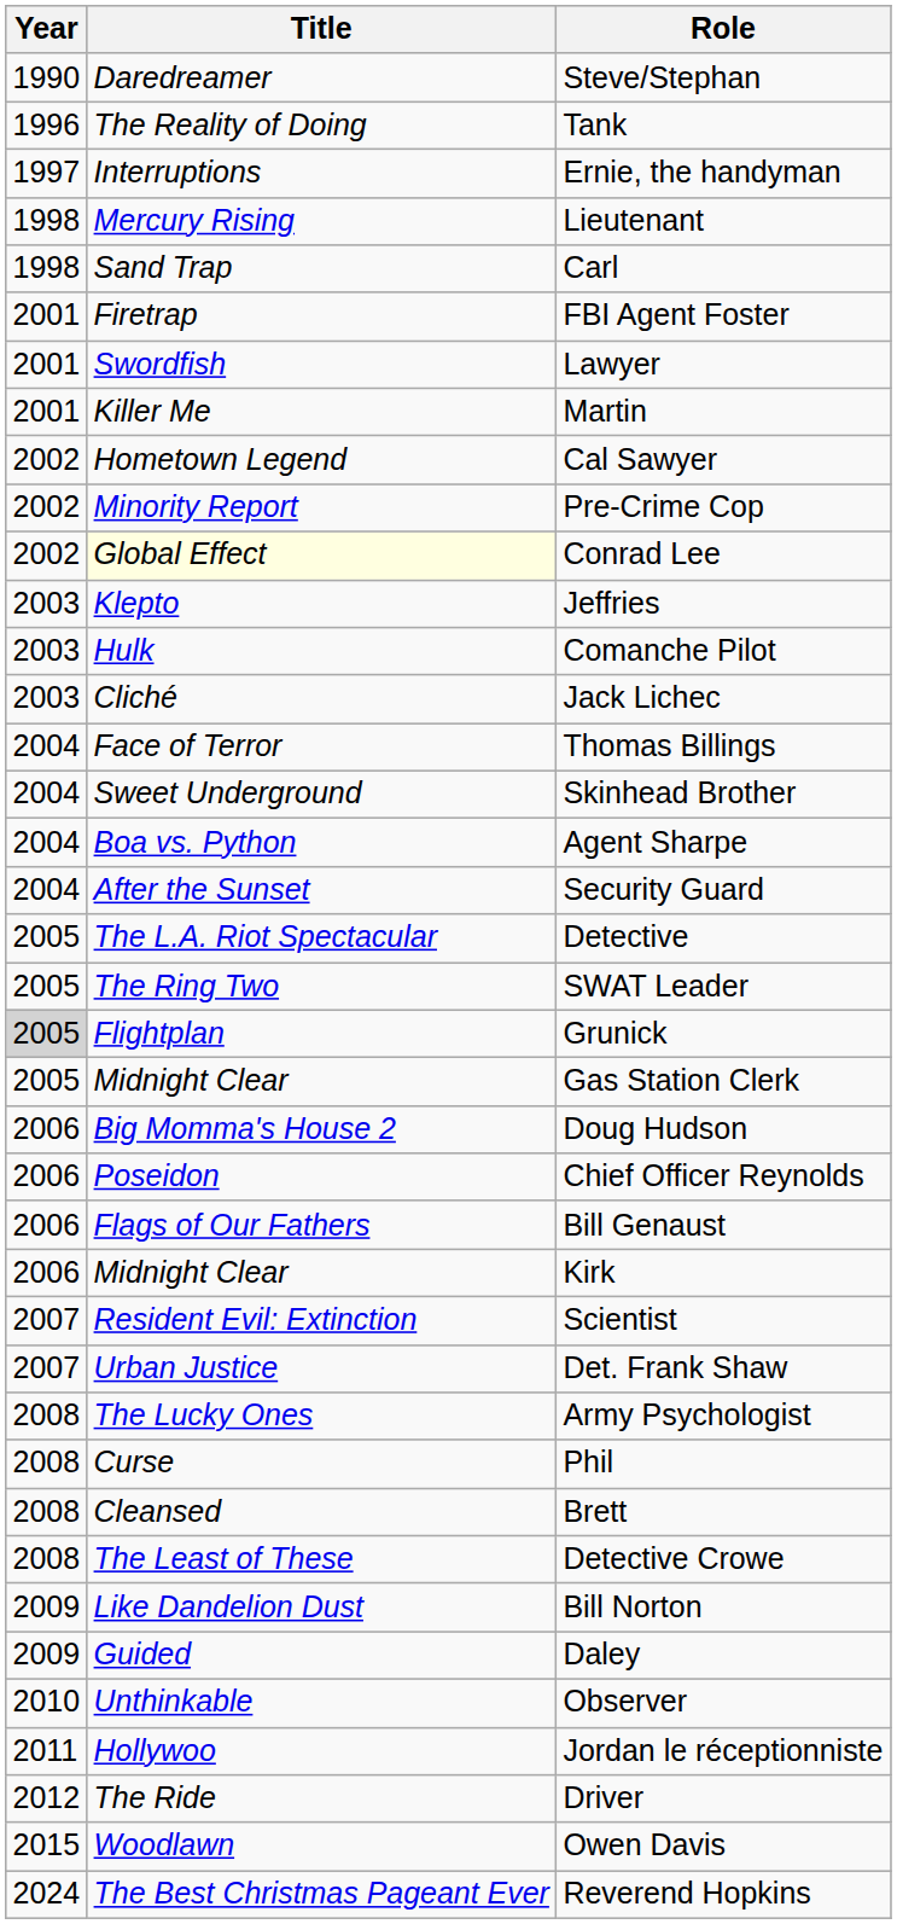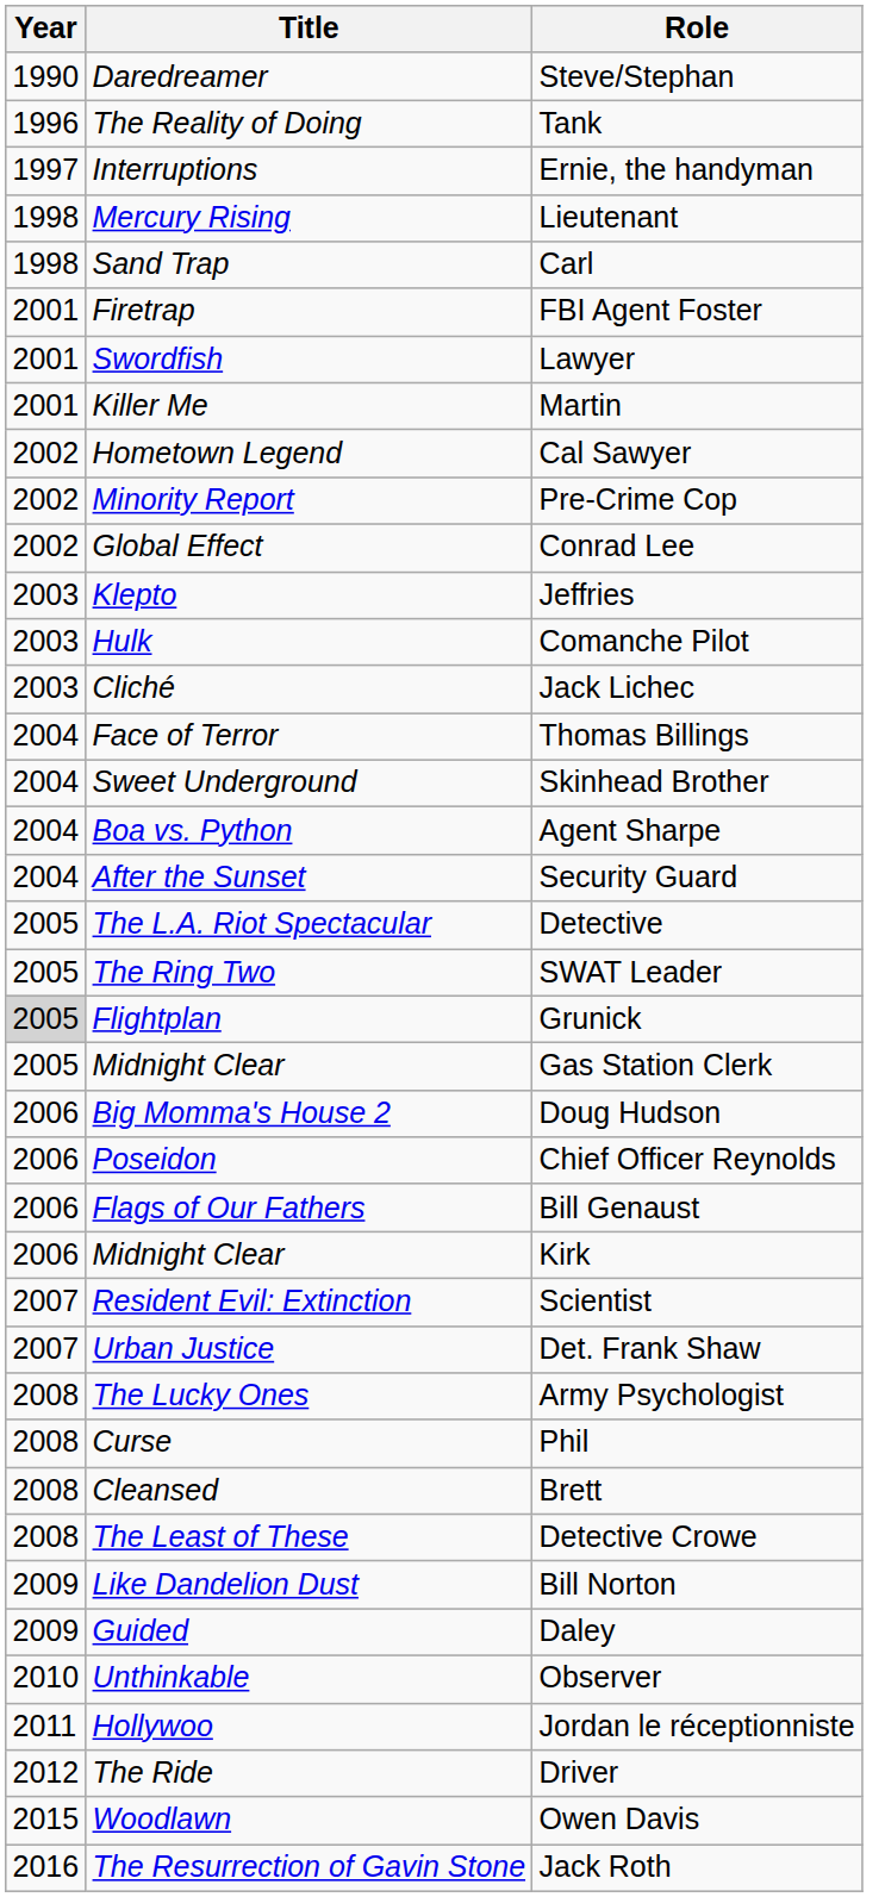 <table class="wikitable sortable">
 <tr>
 <th>Year</th>
 <th>Title</th>
 <th>Role</th>
 </tr>
 <tr>
 <td>1990</td>
 <td><em>Daredreamer</em></td>
 <td>Steve/Stephan</td>
 </tr>
 <tr>
 <td>1996</td>
 <td><em>The Reality of Doing</em></td>
 <td>Tank</td>
 </tr>
 <tr>
 <td>1997</td>
 <td><em>Interruptions</em></td>
 <td>Ernie, the handyman</td>
 </tr>
 <tr>
 <td>1998</td>
 <td><em><a href='#'>Mercury Rising</a></em></td>
 <td>Lieutenant</td>
 </tr>
 <tr>
 <td>1998</td>
 <td><em>Sand Trap</em></td>
 <td>Carl</td>
 </tr>
 <tr>
 <td>2001</td>
 <td><em>Firetrap</em></td>
 <td>FBI Agent Foster</td>
 </tr>
 <tr>
 <td>2001</td>
 <td><em><a href='#'>Swordfish</a></em></td>
 <td>Lawyer</td>
 </tr>
 <tr>
 <td>2001</td>
 <td><em>Killer Me</em></td>
 <td>Martin</td>
 </tr>
 <tr>
 <td>2002</td>
 <td><em>Hometown Legend</em></td>
 <td>Cal Sawyer</td>
 </tr>
 <tr>
 <td>2002</td>
 <td><em><a href='#'>Minority Report</a></em></td>
 <td>Pre-Crime Cop</td>
 </tr>
 <tr>
 <td>2002</td>
-<td style="background: lightyellow;"><em>Global Effect</em></td>
+<td><em>Global Effect</em></td>
 <td>Conrad Lee</td>
 </tr>
 <tr>
 <td>2003</td>
 <td><em><a href='#'>Klepto</a></em></td>
 <td>Jeffries</td>
 </tr>
 <tr>
 <td>2003</td>
 <td><em><a href='#'>Hulk</a></em></td>
 <td>Comanche Pilot</td>
 </tr>
 <tr>
 <td>2003</td>
 <td><em>Cliché</em></td>
 <td>Jack Lichec</td>
 </tr>
 <tr>
 <td>2004</td>
 <td><em>Face of Terror</em></td>
 <td>Thomas Billings</td>
 </tr>
 <tr>
 <td>2004</td>
 <td><em>Sweet Underground</em></td>
 <td>Skinhead Brother</td>
 </tr>
 <tr>
 <td>2004</td>
 <td><em><a href='#'>Boa vs. Python</a></em></td>
 <td>Agent Sharpe</td>
 </tr>
 <tr>
 <td>2004</td>
 <td><em><a href='#'>After the Sunset</a></em></td>
 <td>Security Guard</td>
 </tr>
 <tr>
 <td>2005</td>
 <td><em><a href='#'>The L.A. Riot Spectacular</a></em></td>
 <td>Detective</td>
 </tr>
 <tr>
 <td>2005</td>
 <td><em><a href='#'>The Ring Two</a></em></td>
 <td>SWAT Leader</td>
 </tr>
 <tr>
 <td style="background: lightgrey;">2005</td>
 <td><em><a href='#'>Flightplan</a></em></td>
 <td>Grunick</td>
 </tr>
 <tr>
 <td>2005</td>
 <td><em>Midnight Clear</em></td>
 <td>Gas Station Clerk</td>
 </tr>
 <tr>
 <td>2006</td>
 <td><em><a href='#'>Big Momma's House 2</a></em></td>
 <td>Doug Hudson</td>
 </tr>
 <tr>
 <td>2006</td>
 <td><em><a href='#'>Poseidon</a></em></td>
 <td>Chief Officer Reynolds</td>
 </tr>
 <tr>
 <td>2006</td>
 <td><em><a href='#'>Flags of Our Fathers</a></em></td>
 <td>Bill Genaust</td>
 </tr>
 <tr>
 <td>2006</td>
 <td><em>Midnight Clear</em></td>
 <td>Kirk</td>
 </tr>
 <tr>
 <td>2007</td>
 <td><em><a href='#'>Resident Evil: Extinction</a></em></td>
 <td>Scientist</td>
 </tr>
 <tr>
 <td>2007</td>
 <td><em><a href='#'>Urban Justice</a></em></td>
 <td>Det. Frank Shaw</td>
 </tr>
 <tr>
 <td>2008</td>
 <td><em><a href='#'>The Lucky Ones</a></em></td>
 <td>Army Psychologist</td>
 </tr>
 <tr>
 <td>2008</td>
 <td><em>Curse</em></td>
 <td>Phil</td>
 </tr>
 <tr>
 <td>2008</td>
 <td><em>Cleansed</em></td>
 <td>Brett</td>
 </tr>
 <tr>
 <td>2008</td>
 <td><em><a href='#'>The Least of These</a></em></td>
 <td>Detective Crowe</td>
 </tr>
 <tr>
 <td>2009</td>
 <td><em><a href='#'>Like Dandelion Dust</a></em></td>
 <td>Bill Norton</td>
 </tr>
 <tr>
 <td>2009</td>
 <td><em><a href='#'>Guided</a></em></td>
 <td>Daley</td>
 </tr>
 <tr>
 <td>2010</td>
 <td><em><a href='#'>Unthinkable</a></em></td>
 <td>Observer</td>
 </tr>
 <tr>
 <td>2011</td>
 <td><em><a href='#'>Hollywoo</a></em></td>
 <td>Jordan le réceptionniste</td>
 </tr>
 <tr>
 <td>2012</td>
 <td><em>The Ride</em></td>
 <td>Driver</td>
 </tr>
 <tr>
 <td>2015</td>
 <td><em><a href='#'>Woodlawn</a></em></td>
 <td>Owen Davis</td>
 </tr>
 <tr>
-<td>2024</td>
-<td><em><a href='#'>The Best Christmas Pageant Ever</a></em></td>
-<td>Reverend Hopkins</td>
+<td>2016</td>
+<td><em><a href='#'>The Resurrection of Gavin Stone</a></em></td>
+<td>Jack Roth</td>
 </tr>
 </table>
